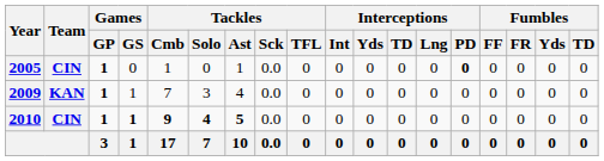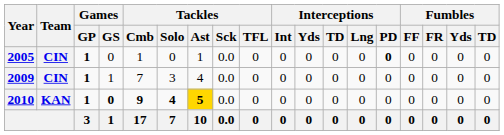 <table class="wikitable" style="text-align:center">
 <tr>
 <th rowspan="2">Year</th>
 <th rowspan="2">Team</th>
 <th colspan="2">Games</th>
 <th colspan="5">Tackles</th>
 <th colspan="5">Interceptions</th>
 <th colspan="4">Fumbles</th>
 </tr>
 <tr>
 <th>GP</th>
 <th>GS</th>
 <th>Cmb</th>
 <th>Solo</th>
 <th>Ast</th>
 <th>Sck</th>
 <th>TFL</th>
 <th>Int</th>
 <th>Yds</th>
 <th>TD</th>
 <th>Lng</th>
 <th>PD</th>
 <th>FF</th>
 <th>FR</th>
 <th>Yds</th>
 <th>TD</th>
 </tr>
 <tr>
 <th><a href='#'>2005</a></th>
 <th><a href='#'>CIN</a></th>
 <td><strong>1</strong></td>
 <td>0</td>
 <td>1</td>
 <td>0</td>
 <td>1</td>
 <td>0.0</td>
 <td>0</td>
 <td>0</td>
 <td>0</td>
 <td>0</td>
 <td>0</td>
 <td><strong>0</strong></td>
 <td>0</td>
 <td>0</td>
 <td>0</td>
 <td>0</td>
 </tr>
 <tr>
 <th><a href='#'>2009</a></th>
-<th><a href='#'>KAN</a></th>
+<th><a href='#'>CIN</a></th>
 <td><strong>1</strong></td>
 <td>1</td>
 <td>7</td>
 <td>3</td>
 <td>4</td>
 <td>0.0</td>
 <td>0</td>
 <td>0</td>
 <td>0</td>
 <td>0</td>
 <td>0</td>
 <td>0</td>
 <td>0</td>
 <td>0</td>
 <td>0</td>
 <td>0</td>
 </tr>
 <tr>
 <th><a href='#'>2010</a></th>
-<th><a href='#'>CIN</a></th>
+<th><a href='#'>KAN</a></th>
 <td><strong>1</strong></td>
-<td><strong>1</strong></td>
+<td><strong>0</strong></td>
 <td><strong>9</strong></td>
 <td><strong>4</strong></td>
-<td><strong>5</strong></td>
+<td style="background: gold;"><strong>5</strong></td>
 <td>0.0</td>
 <td>0</td>
 <td>0</td>
 <td>0</td>
 <td>0</td>
 <td>0</td>
 <td>0</td>
 <td>0</td>
 <td>0</td>
 <td>0</td>
 <td>0</td>
 </tr>
 <tr>
 <th colspan="2"></th>
 <th>3</th>
 <th>1</th>
 <th>17</th>
 <th>7</th>
 <th>10</th>
 <th>0.0</th>
 <th>0</th>
 <th>0</th>
 <th>0</th>
 <th>0</th>
 <th>0</th>
 <th>0</th>
 <th>0</th>
 <th>0</th>
 <th>0</th>
 <th>0</th>
 </tr>
 </table>
